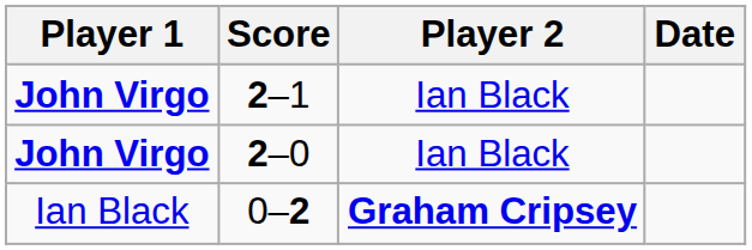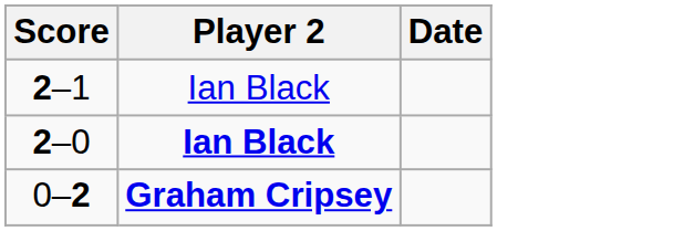 <table class="wikitable" style="text-align: center">
 <tr>
-<th>Player 1</th>
 <th>Score</th>
 <th>Player 2</th>
 <th>Date</th>
 </tr>
 <tr>
-<td> <strong><a href='#'>John Virgo</a></strong></td>
 <td><strong>2</strong>–1</td>
 <td> <a href='#'>Ian Black</a></td>
 <td></td>
 </tr>
 <tr>
-<td> <strong><a href='#'>John Virgo</a></strong></td>
 <td><strong>2</strong>–0</td>
-<td> <a href='#'>Ian Black</a></td>
+<td><strong> <a href='#'>Ian Black</a></strong></td>
 <td></td>
 </tr>
 <tr>
-<td> <a href='#'>Ian Black</a></td>
 <td>0–<strong>2</strong></td>
 <td> <strong><a href='#'>Graham Cripsey</a></strong></td>
 <td></td>
 </tr>
 </table>
